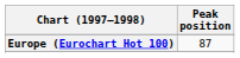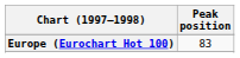 <table class="wikitable sortable plainrowheaders" style="text-align:center">
 <tr>
 <th>Chart (1997–1998)</th>
 <th>Peak<br>position</th>
 </tr>
 <tr>
 </tr>
 <tr>
 </tr>
 <tr>
 <th scope="row">Europe (<a href='#'>Eurochart Hot 100</a>)</th>
-<td>87</td>
+<td>83</td>
 </tr>
 <tr>
 </tr>
 <tr>
 </tr>
 </table>
